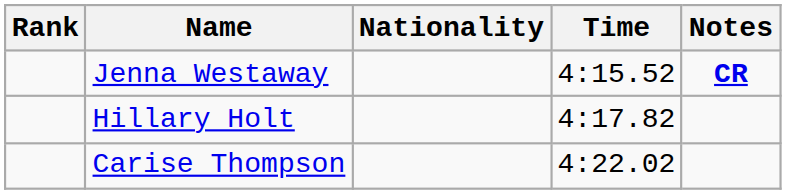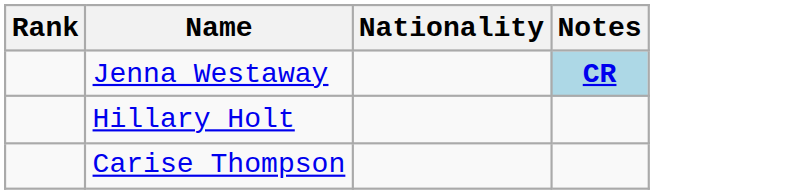 <table class="wikitable sortable" style="text-align:center">
 <tr>
 <th>Rank</th>
 <th>Name</th>
 <th>Nationality</th>
-<th>Time</th>
 <th>Notes</th>
 </tr>
 <tr>
 <td></td>
 <td align=left><a href='#'>Jenna Westaway</a></td>
 <td align=left></td>
-<td>4:15.52</td>
-<td><a href='#'><strong>CR</strong></a></td>
+<td style="background: lightblue;"><a href='#'><strong>CR</strong></a></td>
 </tr>
 <tr>
 <td></td>
 <td align=left><a href='#'>Hillary Holt</a></td>
 <td align=left></td>
-<td>4:17.82</td>
 <td></td>
 </tr>
 <tr>
 <td></td>
 <td align=left><a href='#'>Carise Thompson</a></td>
 <td align=left></td>
-<td>4:22.02</td>
 <td></td>
 </tr>
 </table>
